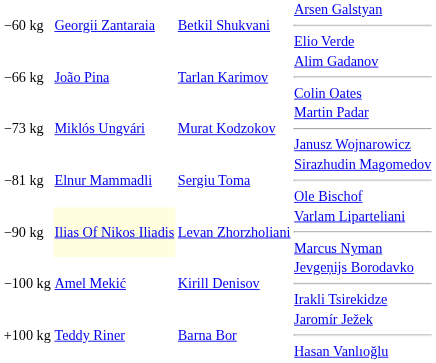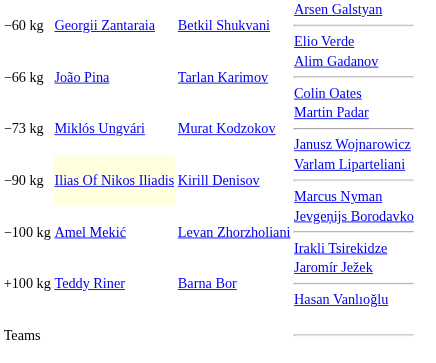 <table>
 <tr>
 <td>−60 kg</td>
 <td> <a href='#'>Georgii Zantaraia</a></td>
 <td> <a href='#'>Betkil Shukvani</a></td>
 <td> <a href='#'>Arsen Galstyan</a><hr> <a href='#'>Elio Verde</a></td>
 </tr>
 <tr>
 <td>−66 kg</td>
 <td> <a href='#'>João Pina</a></td>
 <td> <a href='#'>Tarlan Karimov</a></td>
 <td> <a href='#'>Alim Gadanov</a><hr> <a href='#'>Colin Oates</a></td>
 </tr>
 <tr>
 <td>−73 kg</td>
 <td> <a href='#'>Miklós Ungvári</a></td>
 <td> <a href='#'>Murat Kodzokov</a></td>
 <td> <a href='#'>Martin Padar</a><hr> <a href='#'>Janusz Wojnarowicz</a></td>
 </tr>
 <tr>
-<td>−81 kg</td>
-<td> <a href='#'>Elnur Mammadli</a></td>
-<td> <a href='#'>Sergiu Toma</a></td>
-<td> <a href='#'>Sirazhudin Magomedov</a><hr> <a href='#'>Ole Bischof</a></td>
-</tr>
-<tr>
 <td>−90 kg</td>
 <td style="background: lightyellow;"> <a href='#'>Ilias Of Nikos Iliadis</a></td>
-<td> <a href='#'>Levan Zhorzholiani</a></td>
+<td> <a href='#'>Kirill Denisov</a></td>
 <td> <a href='#'>Varlam Liparteliani</a><hr> <a href='#'>Marcus Nyman</a></td>
 </tr>
 <tr>
 <td>−100 kg</td>
 <td> <a href='#'>Amel Mekić</a></td>
-<td> <a href='#'>Kirill Denisov</a></td>
+<td> <a href='#'>Levan Zhorzholiani</a></td>
 <td> <a href='#'>Jevgeņijs Borodavko</a><hr> <a href='#'>Irakli Tsirekidze</a></td>
 </tr>
 <tr>
 <td>+100 kg</td>
 <td> <a href='#'>Teddy Riner</a></td>
 <td> <a href='#'>Barna Bor</a></td>
 <td> <a href='#'>Jaromír Ježek</a><hr> <a href='#'>Hasan Vanlıoğlu</a></td>
 </tr>
+<tr>
+<td>Teams</td>
+<td><br></td>
+<td><br></td>
+<td><br><hr><br></td>
+</tr>
 </table>
